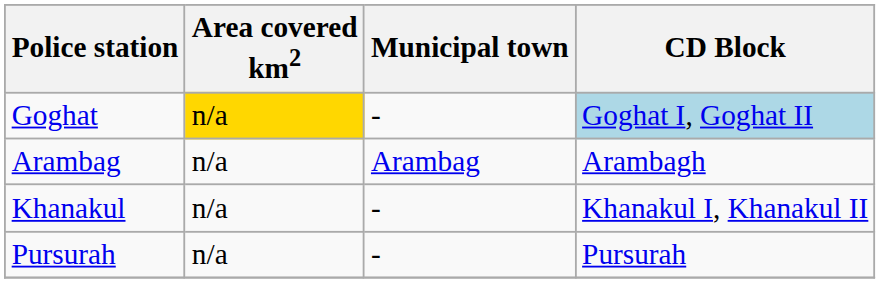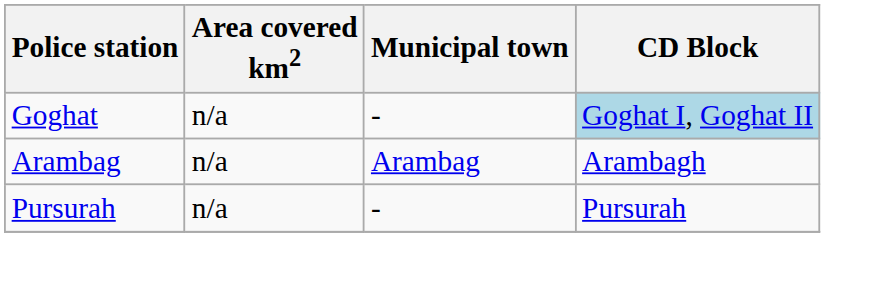 <table class="wikitable sortable">
 <tr>
 <th>Police station</th>
 <th>Area covered<br>km<sup>2</sup></th>
 <th>Municipal town</th>
 <th>CD Block</th>
 </tr>
 <tr>
 <td><a href='#'>Goghat</a></td>
-<td style="background: gold;">n/a</td>
+<td>n/a</td>
 <td>-</td>
 <td style="background: lightblue;"><a href='#'>Goghat I</a>, <a href='#'>Goghat II</a></td>
 </tr>
 <tr>
 <td><a href='#'>Arambag</a></td>
 <td>n/a</td>
 <td><a href='#'>Arambag</a></td>
 <td><a href='#'>Arambagh</a></td>
 </tr>
 <tr>
-<td><a href='#'>Khanakul</a></td>
-<td>n/a</td>
-<td>-</td>
-<td><a href='#'>Khanakul I</a>, <a href='#'>Khanakul II</a></td>
-</tr>
-<tr>
 <td><a href='#'>Pursurah</a></td>
 <td>n/a</td>
 <td>-</td>
 <td><a href='#'>Pursurah</a></td>
 </tr>
 <tr>
 </tr>
 </table>
